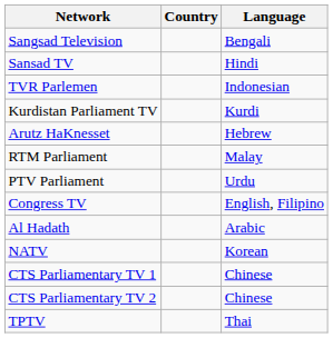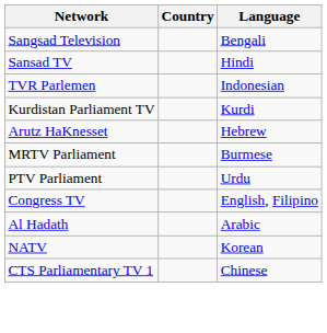 <table class="wikitable sortable">
 <tr>
 <th>Network</th>
 <th>Country</th>
 <th>Language</th>
 </tr>
 <tr>
 <td><a href='#'>Sangsad Television</a></td>
 <td></td>
 <td><a href='#'>Bengali</a></td>
 </tr>
 <tr>
 <td><a href='#'>Sansad TV</a></td>
 <td></td>
 <td><a href='#'>Hindi</a></td>
 </tr>
 <tr>
 <td><a href='#'>TVR Parlemen</a></td>
 <td></td>
 <td><a href='#'>Indonesian</a></td>
 </tr>
 <tr>
 <td>Kurdistan Parliament TV</td>
 <td></td>
 <td><a href='#'>Kurdi</a></td>
 </tr>
 <tr>
 <td><a href='#'>Arutz HaKnesset</a></td>
 <td></td>
 <td><a href='#'>Hebrew</a></td>
 </tr>
 <tr>
-<td>RTM Parliament</td>
+<td>MRTV Parliament</td>
 <td></td>
-<td><a href='#'>Malay</a></td>
+<td><a href='#'>Burmese</a></td>
 </tr>
 <tr>
 <td>PTV Parliament</td>
 <td></td>
 <td><a href='#'>Urdu</a></td>
 </tr>
 <tr>
 <td><a href='#'>Congress TV</a></td>
 <td></td>
 <td><a href='#'>English</a>, <a href='#'>Filipino</a></td>
 </tr>
 <tr>
 <td><a href='#'>Al Hadath</a></td>
 <td></td>
 <td><a href='#'>Arabic</a></td>
 </tr>
 <tr>
 <td><a href='#'>NATV</a></td>
 <td></td>
 <td><a href='#'>Korean</a></td>
 </tr>
 <tr>
 <td><a href='#'>CTS Parliamentary TV 1</a></td>
 <td></td>
 <td><a href='#'>Chinese</a></td>
 </tr>
-<tr>
-<td><a href='#'>CTS Parliamentary TV 2</a></td>
-<td></td>
-<td><a href='#'>Chinese</a></td>
-</tr>
-<tr>
-<td><a href='#'>TPTV</a></td>
-<td></td>
-<td><a href='#'>Thai</a></td>
-</tr>
 </table>
